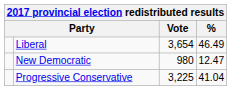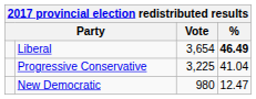 <table class="wikitable">
 <tr>
 <th colspan="4"><a href='#'>2017 provincial election</a> redistributed results</th>
 </tr>
 <tr>
 <th bgcolor="#DDDDFF" width="130px" colspan="2">Party</th>
 <th bgcolor="#DDDDFF" width="50px">Vote</th>
 <th bgcolor="#DDDDFF" width="30px">%</th>
 </tr>
 <tr>
 <td> </td>
 <td><a href='#'>Liberal</a></td>
 <td align=right>3,654</td>
-<td align=right>46.49</td>
+<td align=right><strong>46.49</strong></td>
+</tr>
+<tr>
+<td> </td>
+<td><a href='#'>Progressive Conservative</a></td>
+<td align=right>3,225</td>
+<td align=right>41.04</td>
 </tr>
 <tr>
 <td> </td>
 <td><a href='#'>New Democratic</a></td>
 <td align=right>980</td>
 <td align=right>12.47</td>
 </tr>
-<tr>
-<td> </td>
-<td><a href='#'>Progressive Conservative</a></td>
-<td align=right>3,225</td>
-<td align=right>41.04</td>
-</tr>
 </table>
